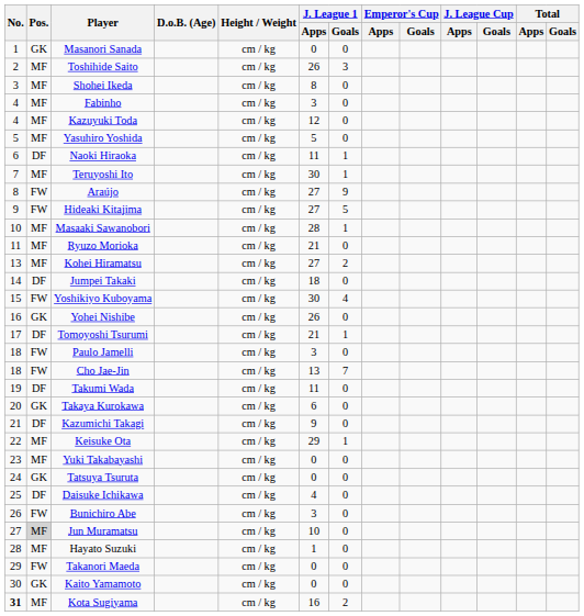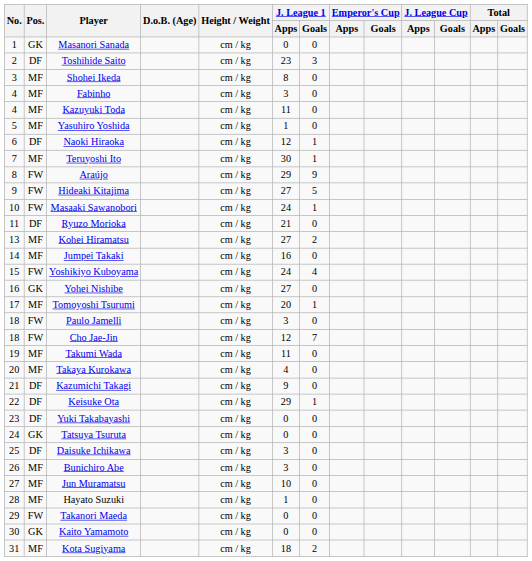 <table class="wikitable" style="text-align:center;">
 <tr>
 <th rowspan="2">No.</th>
 <th rowspan="2">Pos.</th>
 <th rowspan="2">Player</th>
 <th rowspan="2">D.o.B. (Age)</th>
 <th rowspan="2">Height / Weight</th>
 <th colspan="2"><a href='#'>J. League 1</a></th>
 <th colspan="2"><a href='#'>Emperor's Cup</a></th>
 <th colspan="2"><a href='#'>J. League Cup</a></th>
 <th colspan="2">Total</th>
 </tr>
 <tr>
 <th>Apps</th>
 <th>Goals</th>
 <th>Apps</th>
 <th>Goals</th>
 <th>Apps</th>
 <th>Goals</th>
 <th>Apps</th>
 <th>Goals</th>
 </tr>
 <tr>
 <td>1</td>
 <td>GK</td>
 <td><a href='#'>Masanori Sanada</a></td>
 <td></td>
 <td>cm / kg</td>
 <td>0</td>
 <td>0</td>
 <td></td>
 <td></td>
 <td></td>
 <td></td>
 <td></td>
 <td></td>
 </tr>
 <tr>
 <td>2</td>
-<td>MF</td>
+<td>DF</td>
 <td><a href='#'>Toshihide Saito</a></td>
 <td></td>
 <td>cm / kg</td>
-<td>26</td>
+<td>23</td>
 <td>3</td>
 <td></td>
 <td></td>
 <td></td>
 <td></td>
 <td></td>
 <td></td>
 </tr>
 <tr>
 <td>3</td>
 <td>MF</td>
 <td><a href='#'>Shohei Ikeda</a></td>
 <td></td>
 <td>cm / kg</td>
 <td>8</td>
 <td>0</td>
 <td></td>
 <td></td>
 <td></td>
 <td></td>
 <td></td>
 <td></td>
 </tr>
 <tr>
 <td>4</td>
 <td>MF</td>
 <td><a href='#'>Fabinho</a></td>
 <td></td>
 <td>cm / kg</td>
 <td>3</td>
 <td>0</td>
 <td></td>
 <td></td>
 <td></td>
 <td></td>
 <td></td>
 <td></td>
 </tr>
 <tr>
 <td>4</td>
 <td>MF</td>
 <td><a href='#'>Kazuyuki Toda</a></td>
 <td></td>
 <td>cm / kg</td>
-<td>12</td>
+<td>11</td>
 <td>0</td>
 <td></td>
 <td></td>
 <td></td>
 <td></td>
 <td></td>
 <td></td>
 </tr>
 <tr>
 <td>5</td>
 <td>MF</td>
 <td><a href='#'>Yasuhiro Yoshida</a></td>
 <td></td>
 <td>cm / kg</td>
-<td>5</td>
+<td>1</td>
 <td>0</td>
 <td></td>
 <td></td>
 <td></td>
 <td></td>
 <td></td>
 <td></td>
 </tr>
 <tr>
 <td>6</td>
 <td>DF</td>
 <td><a href='#'>Naoki Hiraoka</a></td>
 <td></td>
 <td>cm / kg</td>
-<td>11</td>
+<td>12</td>
 <td>1</td>
 <td></td>
 <td></td>
 <td></td>
 <td></td>
 <td></td>
 <td></td>
 </tr>
 <tr>
 <td>7</td>
 <td>MF</td>
 <td><a href='#'>Teruyoshi Ito</a></td>
 <td></td>
 <td>cm / kg</td>
 <td>30</td>
 <td>1</td>
 <td></td>
 <td></td>
 <td></td>
 <td></td>
 <td></td>
 <td></td>
 </tr>
 <tr>
 <td>8</td>
 <td>FW</td>
 <td><a href='#'>Araújo</a></td>
 <td></td>
 <td>cm / kg</td>
-<td>27</td>
+<td>29</td>
 <td>9</td>
 <td></td>
 <td></td>
 <td></td>
 <td></td>
 <td></td>
 <td></td>
 </tr>
 <tr>
 <td>9</td>
 <td>FW</td>
 <td><a href='#'>Hideaki Kitajima</a></td>
 <td></td>
 <td>cm / kg</td>
 <td>27</td>
 <td>5</td>
 <td></td>
 <td></td>
 <td></td>
 <td></td>
 <td></td>
 <td></td>
 </tr>
 <tr>
 <td>10</td>
-<td>MF</td>
+<td>FW</td>
 <td><a href='#'>Masaaki Sawanobori</a></td>
 <td></td>
 <td>cm / kg</td>
-<td>28</td>
+<td>24</td>
 <td>1</td>
 <td></td>
 <td></td>
 <td></td>
 <td></td>
 <td></td>
 <td></td>
 </tr>
 <tr>
 <td>11</td>
-<td>MF</td>
+<td>DF</td>
 <td><a href='#'>Ryuzo Morioka</a></td>
 <td></td>
 <td>cm / kg</td>
 <td>21</td>
 <td>0</td>
 <td></td>
 <td></td>
 <td></td>
 <td></td>
 <td></td>
 <td></td>
 </tr>
 <tr>
 <td>13</td>
 <td>MF</td>
 <td><a href='#'>Kohei Hiramatsu</a></td>
 <td></td>
 <td>cm / kg</td>
 <td>27</td>
 <td>2</td>
 <td></td>
 <td></td>
 <td></td>
 <td></td>
 <td></td>
 <td></td>
 </tr>
 <tr>
 <td>14</td>
-<td>DF</td>
+<td>MF</td>
 <td><a href='#'>Jumpei Takaki</a></td>
 <td></td>
 <td>cm / kg</td>
-<td>18</td>
+<td>16</td>
 <td>0</td>
 <td></td>
 <td></td>
 <td></td>
 <td></td>
 <td></td>
 <td></td>
 </tr>
 <tr>
 <td>15</td>
 <td>FW</td>
 <td><a href='#'>Yoshikiyo Kuboyama</a></td>
 <td></td>
 <td>cm / kg</td>
-<td>30</td>
+<td>24</td>
 <td>4</td>
 <td></td>
 <td></td>
 <td></td>
 <td></td>
 <td></td>
 <td></td>
 </tr>
 <tr>
 <td>16</td>
 <td>GK</td>
 <td><a href='#'>Yohei Nishibe</a></td>
 <td></td>
 <td>cm / kg</td>
-<td>26</td>
+<td>27</td>
 <td>0</td>
 <td></td>
 <td></td>
 <td></td>
 <td></td>
 <td></td>
 <td></td>
 </tr>
 <tr>
 <td>17</td>
-<td>DF</td>
+<td>MF</td>
 <td><a href='#'>Tomoyoshi Tsurumi</a></td>
 <td></td>
 <td>cm / kg</td>
-<td>21</td>
+<td>20</td>
 <td>1</td>
 <td></td>
 <td></td>
 <td></td>
 <td></td>
 <td></td>
 <td></td>
 </tr>
 <tr>
 <td>18</td>
 <td>FW</td>
 <td><a href='#'>Paulo Jamelli</a></td>
 <td></td>
 <td>cm / kg</td>
 <td>3</td>
 <td>0</td>
 <td></td>
 <td></td>
 <td></td>
 <td></td>
 <td></td>
 <td></td>
 </tr>
 <tr>
 <td>18</td>
 <td>FW</td>
 <td><a href='#'>Cho Jae-Jin</a></td>
 <td></td>
 <td>cm / kg</td>
-<td>13</td>
+<td>12</td>
 <td>7</td>
 <td></td>
 <td></td>
 <td></td>
 <td></td>
 <td></td>
 <td></td>
 </tr>
 <tr>
 <td>19</td>
-<td>DF</td>
+<td>MF</td>
 <td><a href='#'>Takumi Wada</a></td>
 <td></td>
 <td>cm / kg</td>
 <td>11</td>
 <td>0</td>
 <td></td>
 <td></td>
 <td></td>
 <td></td>
 <td></td>
 <td></td>
 </tr>
 <tr>
 <td>20</td>
-<td>GK</td>
+<td>MF</td>
 <td><a href='#'>Takaya Kurokawa</a></td>
 <td></td>
 <td>cm / kg</td>
-<td>6</td>
+<td>4</td>
 <td>0</td>
 <td></td>
 <td></td>
 <td></td>
 <td></td>
 <td></td>
 <td></td>
 </tr>
 <tr>
 <td>21</td>
 <td>DF</td>
 <td><a href='#'>Kazumichi Takagi</a></td>
 <td></td>
 <td>cm / kg</td>
 <td>9</td>
 <td>0</td>
 <td></td>
 <td></td>
 <td></td>
 <td></td>
 <td></td>
 <td></td>
 </tr>
 <tr>
 <td>22</td>
-<td>MF</td>
+<td>DF</td>
 <td><a href='#'>Keisuke Ota</a></td>
 <td></td>
 <td>cm / kg</td>
 <td>29</td>
 <td>1</td>
 <td></td>
 <td></td>
 <td></td>
 <td></td>
 <td></td>
 <td></td>
 </tr>
 <tr>
 <td>23</td>
-<td>MF</td>
+<td>DF</td>
 <td><a href='#'>Yuki Takabayashi</a></td>
 <td></td>
 <td>cm / kg</td>
 <td>0</td>
 <td>0</td>
 <td></td>
 <td></td>
 <td></td>
 <td></td>
 <td></td>
 <td></td>
 </tr>
 <tr>
 <td>24</td>
 <td>GK</td>
 <td><a href='#'>Tatsuya Tsuruta</a></td>
 <td></td>
 <td>cm / kg</td>
 <td>0</td>
 <td>0</td>
 <td></td>
 <td></td>
 <td></td>
 <td></td>
 <td></td>
 <td></td>
 </tr>
 <tr>
 <td>25</td>
 <td>DF</td>
 <td><a href='#'>Daisuke Ichikawa</a></td>
 <td></td>
 <td>cm / kg</td>
-<td>4</td>
+<td>3</td>
 <td>0</td>
 <td></td>
 <td></td>
 <td></td>
 <td></td>
 <td></td>
 <td></td>
 </tr>
 <tr>
 <td>26</td>
-<td>FW</td>
+<td>MF</td>
 <td><a href='#'>Bunichiro Abe</a></td>
 <td></td>
 <td>cm / kg</td>
 <td>3</td>
 <td>0</td>
 <td></td>
 <td></td>
 <td></td>
 <td></td>
 <td></td>
 <td></td>
 </tr>
 <tr>
 <td>27</td>
-<td style="background: lightgrey;">MF</td>
+<td>MF</td>
 <td><a href='#'>Jun Muramatsu</a></td>
 <td></td>
 <td>cm / kg</td>
 <td>10</td>
 <td>0</td>
 <td></td>
 <td></td>
 <td></td>
 <td></td>
 <td></td>
 <td></td>
 </tr>
 <tr>
 <td>28</td>
 <td>MF</td>
 <td>Hayato Suzuki</td>
 <td></td>
 <td>cm / kg</td>
 <td>1</td>
 <td>0</td>
 <td></td>
 <td></td>
 <td></td>
 <td></td>
 <td></td>
 <td></td>
 </tr>
 <tr>
 <td>29</td>
 <td>FW</td>
 <td><a href='#'>Takanori Maeda</a></td>
 <td></td>
 <td>cm / kg</td>
 <td>0</td>
 <td>0</td>
 <td></td>
 <td></td>
 <td></td>
 <td></td>
 <td></td>
 <td></td>
 </tr>
 <tr>
 <td>30</td>
 <td>GK</td>
 <td><a href='#'>Kaito Yamamoto</a></td>
 <td></td>
 <td>cm / kg</td>
 <td>0</td>
 <td>0</td>
 <td></td>
 <td></td>
 <td></td>
 <td></td>
 <td></td>
 <td></td>
 </tr>
 <tr>
-<td><strong>31</strong></td>
+<td>31</td>
 <td>MF</td>
 <td><a href='#'>Kota Sugiyama</a></td>
 <td></td>
 <td>cm / kg</td>
-<td>16</td>
+<td>18</td>
 <td>2</td>
 <td></td>
 <td></td>
 <td></td>
 <td></td>
 <td></td>
 <td></td>
 </tr>
 </table>
